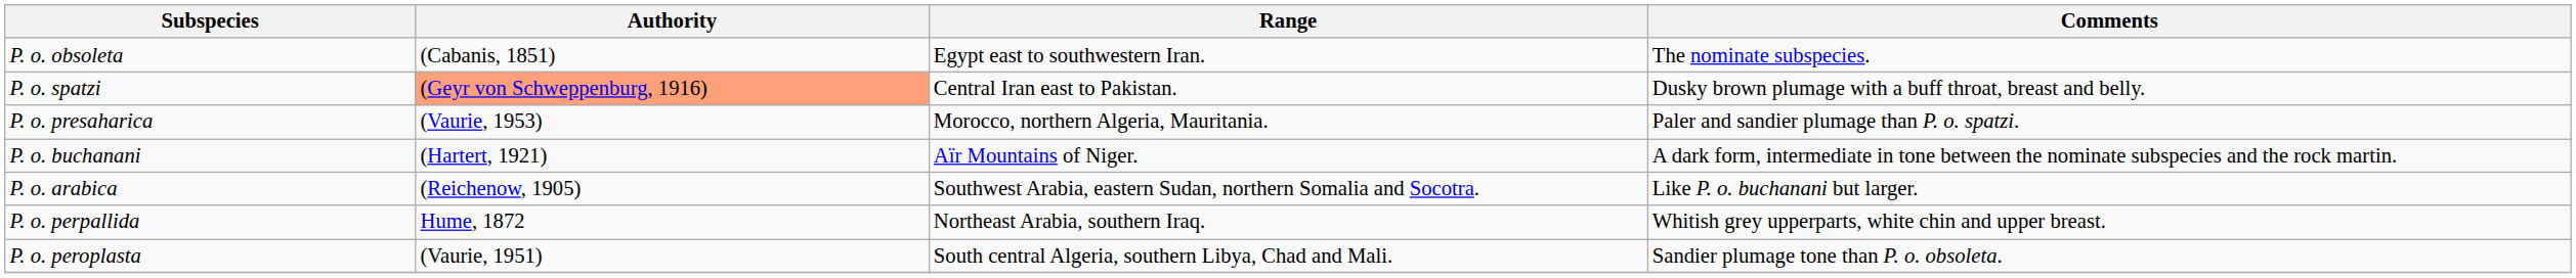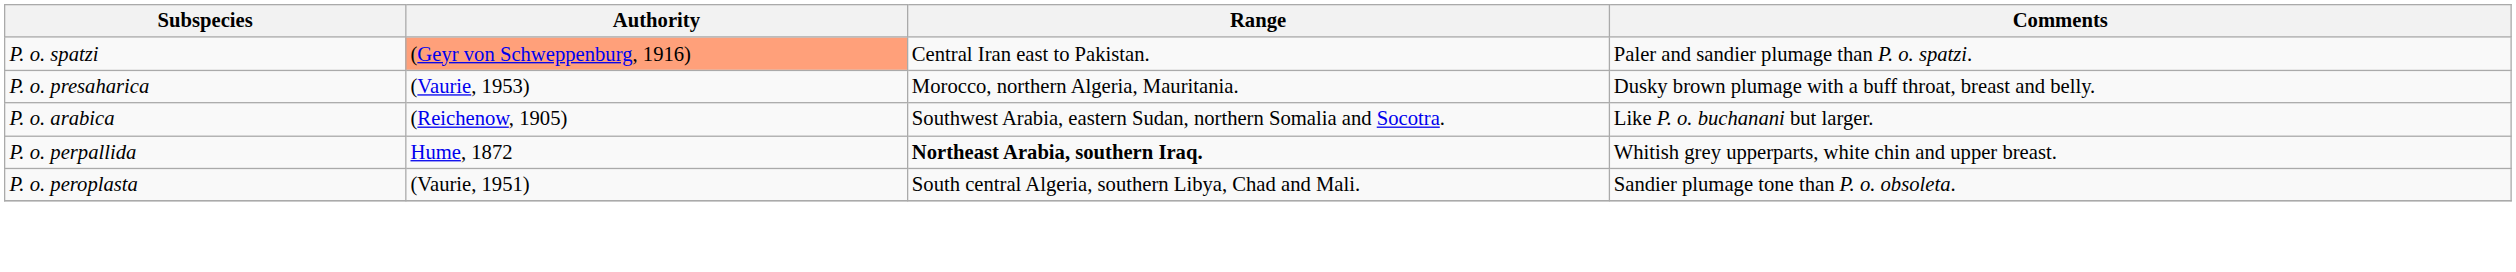 <table style="width:98%;" class="wikitable">
 <tr>
 <th scope="col" width="16%">Subspecies</th>
 <th scope="col" width="20%">Authority</th>
 <th scope="col" width="28%">Range</th>
 <th scope="col" width="36%">Comments</th>
 </tr>
 <tr>
-<td><em>P. o. obsoleta</em></td>
-<td>(Cabanis, 1851)</td>
-<td>Egypt east to southwestern Iran.</td>
-<td>The <a href='#'>nominate subspecies</a>.</td>
-</tr>
-<tr>
 <td><em>P. o. spatzi</em></td>
 <td style="background: lightsalmon;">(<a href='#'>Geyr von Schweppenburg</a>, 1916)</td>
 <td>Central Iran east to Pakistan.</td>
-<td>Dusky brown plumage with a buff throat, breast and belly.</td>
+<td>Paler and sandier plumage than <em>P. o. spatzi</em>.</td>
 </tr>
 <tr>
 <td><em>P. o. presaharica</em></td>
 <td>(<a href='#'>Vaurie</a>, 1953)</td>
 <td>Morocco, northern Algeria, Mauritania.</td>
-<td>Paler and sandier plumage than <em>P. o. spatzi</em>.</td>
-</tr>
-<tr>
-<td><em>P. o. buchanani</em></td>
-<td>(<a href='#'>Hartert</a>, 1921)</td>
-<td><a href='#'>Aïr Mountains</a> of Niger.</td>
-<td>A dark form, intermediate in tone between the nominate subspecies and the rock martin.</td>
+<td>Dusky brown plumage with a buff throat, breast and belly.</td>
 </tr>
 <tr>
 <td><em>P. o. arabica</em></td>
 <td>(<a href='#'>Reichenow</a>, 1905)</td>
 <td>Southwest Arabia, eastern Sudan, northern Somalia and <a href='#'>Socotra</a>.</td>
 <td>Like <em>P. o. buchanani</em> but larger.</td>
 </tr>
 <tr>
 <td><em>P. o. perpallida</em></td>
 <td><a href='#'>Hume</a>, 1872</td>
-<td>Northeast Arabia, southern Iraq.</td>
+<td><strong>Northeast Arabia, southern Iraq.</strong></td>
 <td>Whitish grey upperparts, white chin and upper breast.</td>
 </tr>
 <tr>
 <td><em>P. o. peroplasta</em></td>
 <td>(Vaurie, 1951)</td>
 <td>South central Algeria, southern Libya, Chad and Mali.</td>
 <td>Sandier plumage tone than <em>P. o. obsoleta</em>.</td>
 </tr>
 <tr>
 </tr>
 </table>
